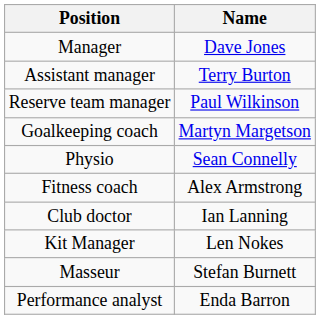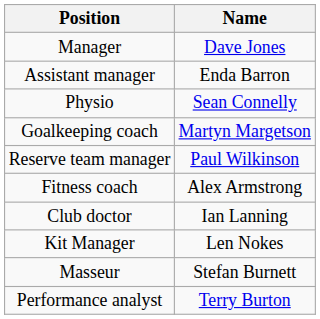 <table class="wikitable" style="text-align: center">
 <tr>
 <th>Position</th>
 <th>Name</th>
 </tr>
 <tr>
 <td>Manager</td>
 <td> <a href='#'>Dave Jones</a></td>
 </tr>
 <tr>
 <td>Assistant manager</td>
-<td> <a href='#'>Terry Burton</a></td>
+<td> Enda Barron</td>
 </tr>
 <tr>
-<td>Reserve team manager</td>
-<td> <a href='#'>Paul Wilkinson</a></td>
+<td>Physio</td>
+<td> <a href='#'>Sean Connelly</a></td>
 </tr>
 <tr>
 <td>Goalkeeping coach</td>
 <td> <a href='#'>Martyn Margetson</a></td>
 </tr>
 <tr>
-<td>Physio</td>
-<td> <a href='#'>Sean Connelly</a></td>
+<td>Reserve team manager</td>
+<td> <a href='#'>Paul Wilkinson</a></td>
 </tr>
 <tr>
 <td>Fitness coach</td>
 <td> Alex Armstrong</td>
 </tr>
 <tr>
 <td>Club doctor</td>
 <td> Ian Lanning</td>
 </tr>
 <tr>
 <td>Kit Manager</td>
 <td> Len Nokes</td>
 </tr>
 <tr>
 <td>Masseur</td>
 <td> Stefan Burnett</td>
 </tr>
 <tr>
 <td>Performance analyst</td>
-<td> Enda Barron</td>
+<td> <a href='#'>Terry Burton</a></td>
 </tr>
 </table>
